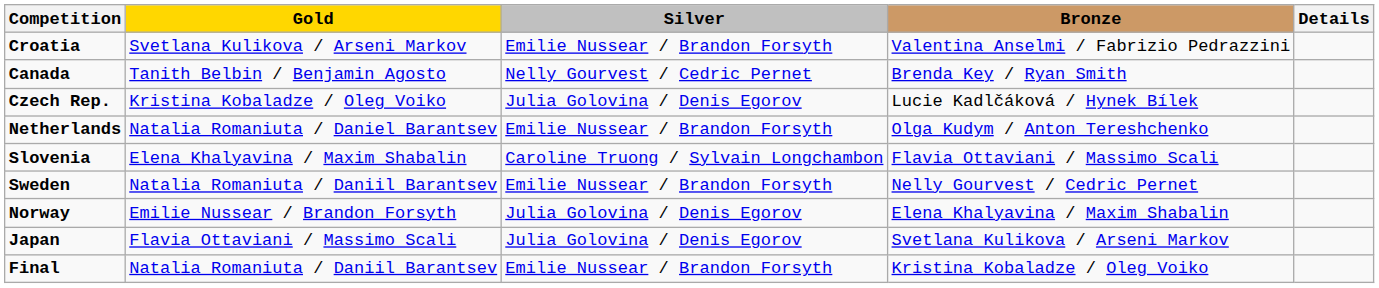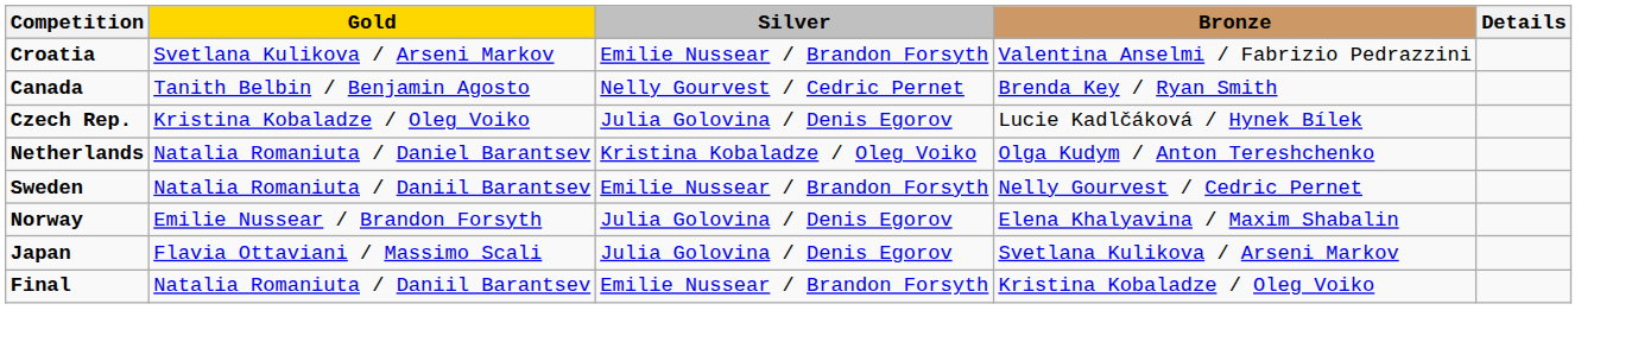 <table class="wikitable">
 <tr>
 <th>Competition</th>
 <td align=center bgcolor=gold><strong>Gold</strong></td>
 <td align=center bgcolor=silver><strong>Silver</strong></td>
 <td align=center bgcolor=cc9966><strong>Bronze</strong></td>
 <th>Details</th>
 </tr>
 <tr>
 <td><strong>Croatia</strong></td>
 <td> <a href='#'>Svetlana Kulikova</a> / <a href='#'>Arseni Markov</a></td>
 <td> <a href='#'>Emilie Nussear</a> / <a href='#'>Brandon Forsyth</a></td>
 <td> <a href='#'>Valentina Anselmi</a> / Fabrizio Pedrazzini</td>
 <td></td>
 </tr>
 <tr>
 <td><strong>Canada</strong></td>
 <td> <a href='#'>Tanith Belbin</a> / <a href='#'>Benjamin Agosto</a></td>
 <td> <a href='#'>Nelly Gourvest</a> / <a href='#'>Cedric Pernet</a></td>
 <td> <a href='#'>Brenda Key</a> / <a href='#'>Ryan Smith</a></td>
 <td></td>
 </tr>
 <tr>
 <td><strong>Czech Rep.</strong></td>
 <td> <a href='#'>Kristina Kobaladze</a> / <a href='#'>Oleg Voiko</a></td>
 <td> <a href='#'>Julia Golovina</a> / <a href='#'>Denis Egorov</a></td>
 <td> Lucie Kadlčáková / <a href='#'>Hynek Bílek</a></td>
 <td></td>
 </tr>
 <tr>
 <td><strong>Netherlands</strong></td>
 <td> <a href='#'>Natalia Romaniuta</a> / <a href='#'>Daniel Barantsev</a></td>
-<td> <a href='#'>Emilie Nussear</a> / <a href='#'>Brandon Forsyth</a></td>
+<td> <a href='#'>Kristina Kobaladze</a> / <a href='#'>Oleg Voiko</a></td>
 <td> <a href='#'>Olga Kudym</a> / <a href='#'>Anton Tereshchenko</a></td>
-<td></td>
-</tr>
-<tr>
-<td><strong>Slovenia</strong></td>
-<td> <a href='#'>Elena Khalyavina</a> / <a href='#'>Maxim Shabalin</a></td>
-<td> <a href='#'>Caroline Truong</a> / <a href='#'>Sylvain Longchambon</a></td>
-<td> <a href='#'>Flavia Ottaviani</a> / <a href='#'>Massimo Scali</a></td>
 <td></td>
 </tr>
 <tr>
 <td><strong>Sweden</strong></td>
 <td> <a href='#'>Natalia Romaniuta</a> / <a href='#'>Daniil Barantsev</a></td>
 <td> <a href='#'>Emilie Nussear</a> / <a href='#'>Brandon Forsyth</a></td>
 <td> <a href='#'>Nelly Gourvest</a> / <a href='#'>Cedric Pernet</a></td>
 <td></td>
 </tr>
 <tr>
 <td><strong>Norway</strong></td>
 <td> <a href='#'>Emilie Nussear</a> / <a href='#'>Brandon Forsyth</a></td>
 <td> <a href='#'>Julia Golovina</a> / <a href='#'>Denis Egorov</a></td>
 <td> <a href='#'>Elena Khalyavina</a> / <a href='#'>Maxim Shabalin</a></td>
 <td></td>
 </tr>
 <tr>
 <td><strong>Japan</strong></td>
 <td> <a href='#'>Flavia Ottaviani</a> / <a href='#'>Massimo Scali</a></td>
 <td> <a href='#'>Julia Golovina</a> / <a href='#'>Denis Egorov</a></td>
 <td> <a href='#'>Svetlana Kulikova</a> / <a href='#'>Arseni Markov</a></td>
 <td></td>
 </tr>
 <tr>
 <td><strong>Final</strong></td>
 <td> <a href='#'>Natalia Romaniuta</a> / <a href='#'>Daniil Barantsev</a></td>
 <td> <a href='#'>Emilie Nussear</a> / <a href='#'>Brandon Forsyth</a></td>
 <td> <a href='#'>Kristina Kobaladze</a> / <a href='#'>Oleg Voiko</a></td>
 <td></td>
 </tr>
 </table>
